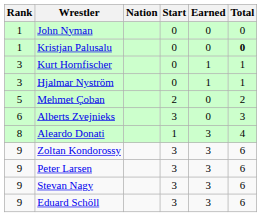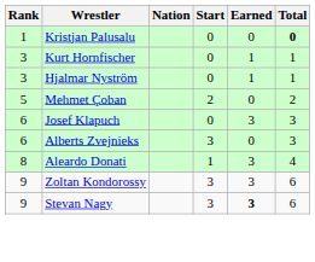 <table class="wikitable sortable" style="text-align:center;">
 <tr>
 <th>Rank</th>
 <th>Wrestler</th>
 <th>Nation</th>
 <th>Start</th>
 <th>Earned</th>
 <th>Total</th>
-</tr>
-<tr style="background:#cfc;">
-<td>1</td>
-<td align=left><a href='#'>John Nyman</a></td>
-<td align=left></td>
-<td>0</td>
-<td>0</td>
-<td>0</td>
 </tr>
 <tr style="background:#cfc;">
 <td>1</td>
 <td align=left><a href='#'>Kristjan Palusalu</a></td>
 <td align=left></td>
 <td>0</td>
 <td>0</td>
 <td><strong>0</strong></td>
 </tr>
 <tr style="background:#cfc;">
 <td>3</td>
 <td align=left><a href='#'>Kurt Hornfischer</a></td>
 <td align=left></td>
 <td>0</td>
 <td>1</td>
 <td>1</td>
 </tr>
 <tr style="background:#cfc;">
 <td>3</td>
 <td align=left><a href='#'>Hjalmar Nyström</a></td>
 <td align=left></td>
 <td>0</td>
 <td>1</td>
 <td>1</td>
 </tr>
 <tr style="background:#cfc;">
 <td>5</td>
 <td align=left><a href='#'>Mehmet Çoban</a></td>
 <td align=left></td>
 <td>2</td>
 <td>0</td>
 <td>2</td>
 </tr>
 <tr style="background:#cfc;">
 <td>6</td>
+<td align=left><a href='#'>Josef Klapuch</a></td>
+<td align=left></td>
+<td>0</td>
+<td>3</td>
+<td>3</td>
+</tr>
+<tr style="background:#cfc;">
+<td>6</td>
 <td align=left><a href='#'>Alberts Zvejnieks</a></td>
 <td align=left></td>
 <td>3</td>
 <td>0</td>
 <td>3</td>
 </tr>
 <tr style="background:#cfc;">
 <td>8</td>
 <td align=left><a href='#'>Aleardo Donati</a></td>
 <td align=left></td>
 <td>1</td>
 <td>3</td>
 <td>4</td>
 </tr>
 <tr>
 <td>9</td>
 <td align=left><a href='#'>Zoltan Kondorossy</a></td>
 <td align=left></td>
 <td>3</td>
 <td>3</td>
 <td>6</td>
 </tr>
 <tr>
 <td>9</td>
-<td align=left><a href='#'>Peter Larsen</a></td>
-<td align=left></td>
-<td>3</td>
-<td>3</td>
-<td>6</td>
-</tr>
-<tr>
-<td>9</td>
 <td align=left><a href='#'>Stevan Nagy</a></td>
 <td align=left></td>
 <td>3</td>
-<td>3</td>
-<td>6</td>
-</tr>
-<tr>
-<td>9</td>
-<td align=left><a href='#'>Eduard Schöll</a></td>
-<td align=left></td>
-<td>3</td>
-<td>3</td>
+<td><strong>3</strong></td>
 <td>6</td>
 </tr>
 </table>
